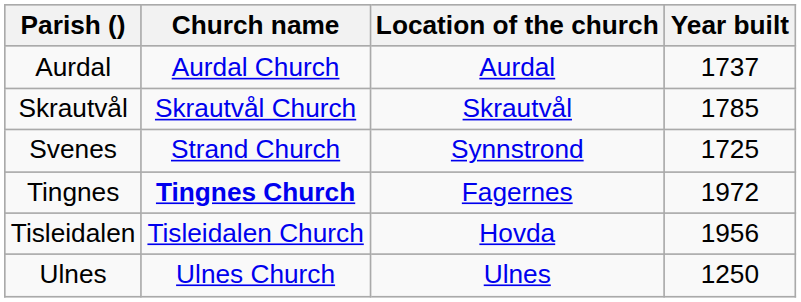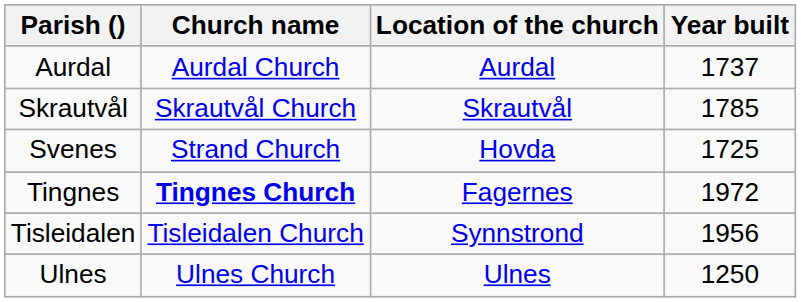 <table class="wikitable" style="text-align:center">
 <tr>
 <th>Parish ()</th>
 <th>Church name</th>
 <th>Location of the church</th>
 <th>Year built</th>
 </tr>
 <tr>
 <td rowspan="1">Aurdal</td>
 <td><a href='#'>Aurdal Church</a></td>
 <td><a href='#'>Aurdal</a></td>
 <td>1737</td>
 </tr>
 <tr>
 <td rowspan="1">Skrautvål</td>
 <td><a href='#'>Skrautvål Church</a></td>
 <td><a href='#'>Skrautvål</a></td>
 <td>1785</td>
 </tr>
 <tr>
 <td rowspan="1">Svenes</td>
 <td><a href='#'>Strand Church</a></td>
-<td><a href='#'>Synnstrond</a></td>
+<td><a href='#'>Hovda</a></td>
 <td>1725</td>
 </tr>
 <tr>
 <td rowspan="1">Tingnes</td>
 <td><strong><a href='#'>Tingnes Church</a></strong></td>
 <td><a href='#'>Fagernes</a></td>
 <td>1972</td>
 </tr>
 <tr>
 <td rowspan="1">Tisleidalen</td>
 <td><a href='#'>Tisleidalen Church</a></td>
-<td><a href='#'>Hovda</a></td>
+<td><a href='#'>Synnstrond</a></td>
 <td>1956</td>
 </tr>
 <tr>
 <td rowspan="1">Ulnes</td>
 <td><a href='#'>Ulnes Church</a></td>
 <td><a href='#'>Ulnes</a></td>
 <td>1250</td>
 </tr>
 </table>
